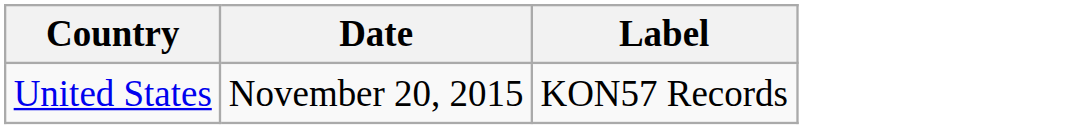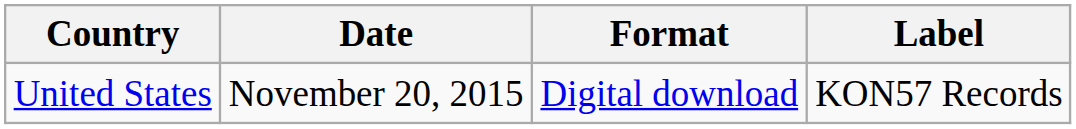 <table class="wikitable sortable">
 <tr>
 <th>Country</th>
 <th>Date</th>
+<th>Format</th>
 <th>Label</th>
 </tr>
 <tr>
 <td><a href='#'>United States</a></td>
 <td>November 20, 2015</td>
+<td><a href='#'>Digital download</a></td>
 <td>KON57 Records</td>
 </tr>
 </table>
